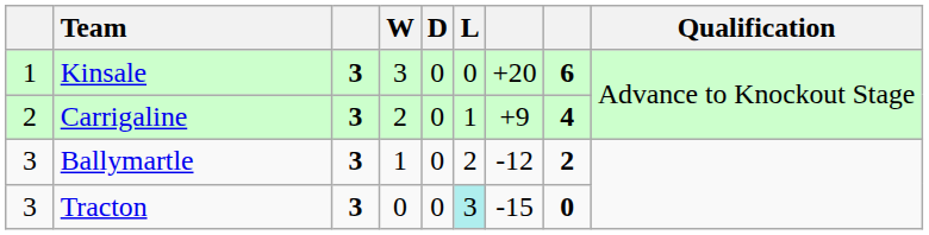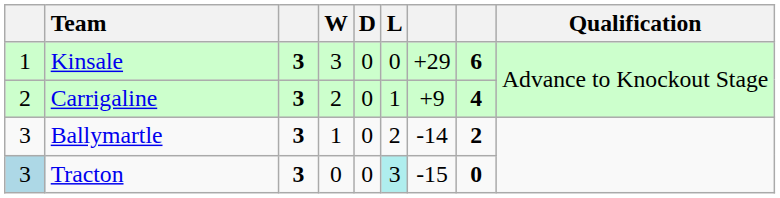 <table class="wikitable" style="text-align:center">
 <tr>
 <th width="20"></th>
 <th width="150" style="text-align:left;">Team</th>
 <th width="20"></th>
 <th>W</th>
 <th>D</th>
 <th>L</th>
 <th width="20"></th>
 <th width="20"></th>
 <th>Qualification</th>
 </tr>
 <tr style="background:#ccffcc">
 <td>1</td>
 <td align="left"> <a href='#'>Kinsale</a></td>
 <td><strong>3</strong></td>
 <td>3</td>
 <td>0</td>
 <td>0</td>
-<td>+20</td>
+<td>+29</td>
 <td><strong>6</strong></td>
 <td rowspan="2">Advance to Knockout Stage</td>
 </tr>
 <tr style="background:#ccffcc">
 <td>2</td>
 <td align="left"> <a href='#'>Carrigaline</a></td>
 <td><strong>3</strong></td>
 <td>2</td>
 <td>0</td>
 <td>1</td>
 <td>+9</td>
 <td><strong>4</strong></td>
 </tr>
 <tr>
 <td>3</td>
 <td align="left"> <a href='#'>Ballymartle</a></td>
 <td><strong>3</strong></td>
 <td>1</td>
 <td>0</td>
 <td>2</td>
-<td>-12</td>
+<td>-14</td>
 <td><strong>2</strong></td>
 <td rowspan="2"></td>
 </tr>
 <tr>
-<td>3</td>
+<td style="background: lightblue;">3</td>
 <td align="left"> <a href='#'>Tracton</a></td>
 <td><strong>3</strong></td>
 <td>0</td>
 <td>0</td>
 <td style="background: paleturquoise;">3</td>
 <td>-15</td>
 <td><strong>0</strong></td>
 </tr>
 </table>
